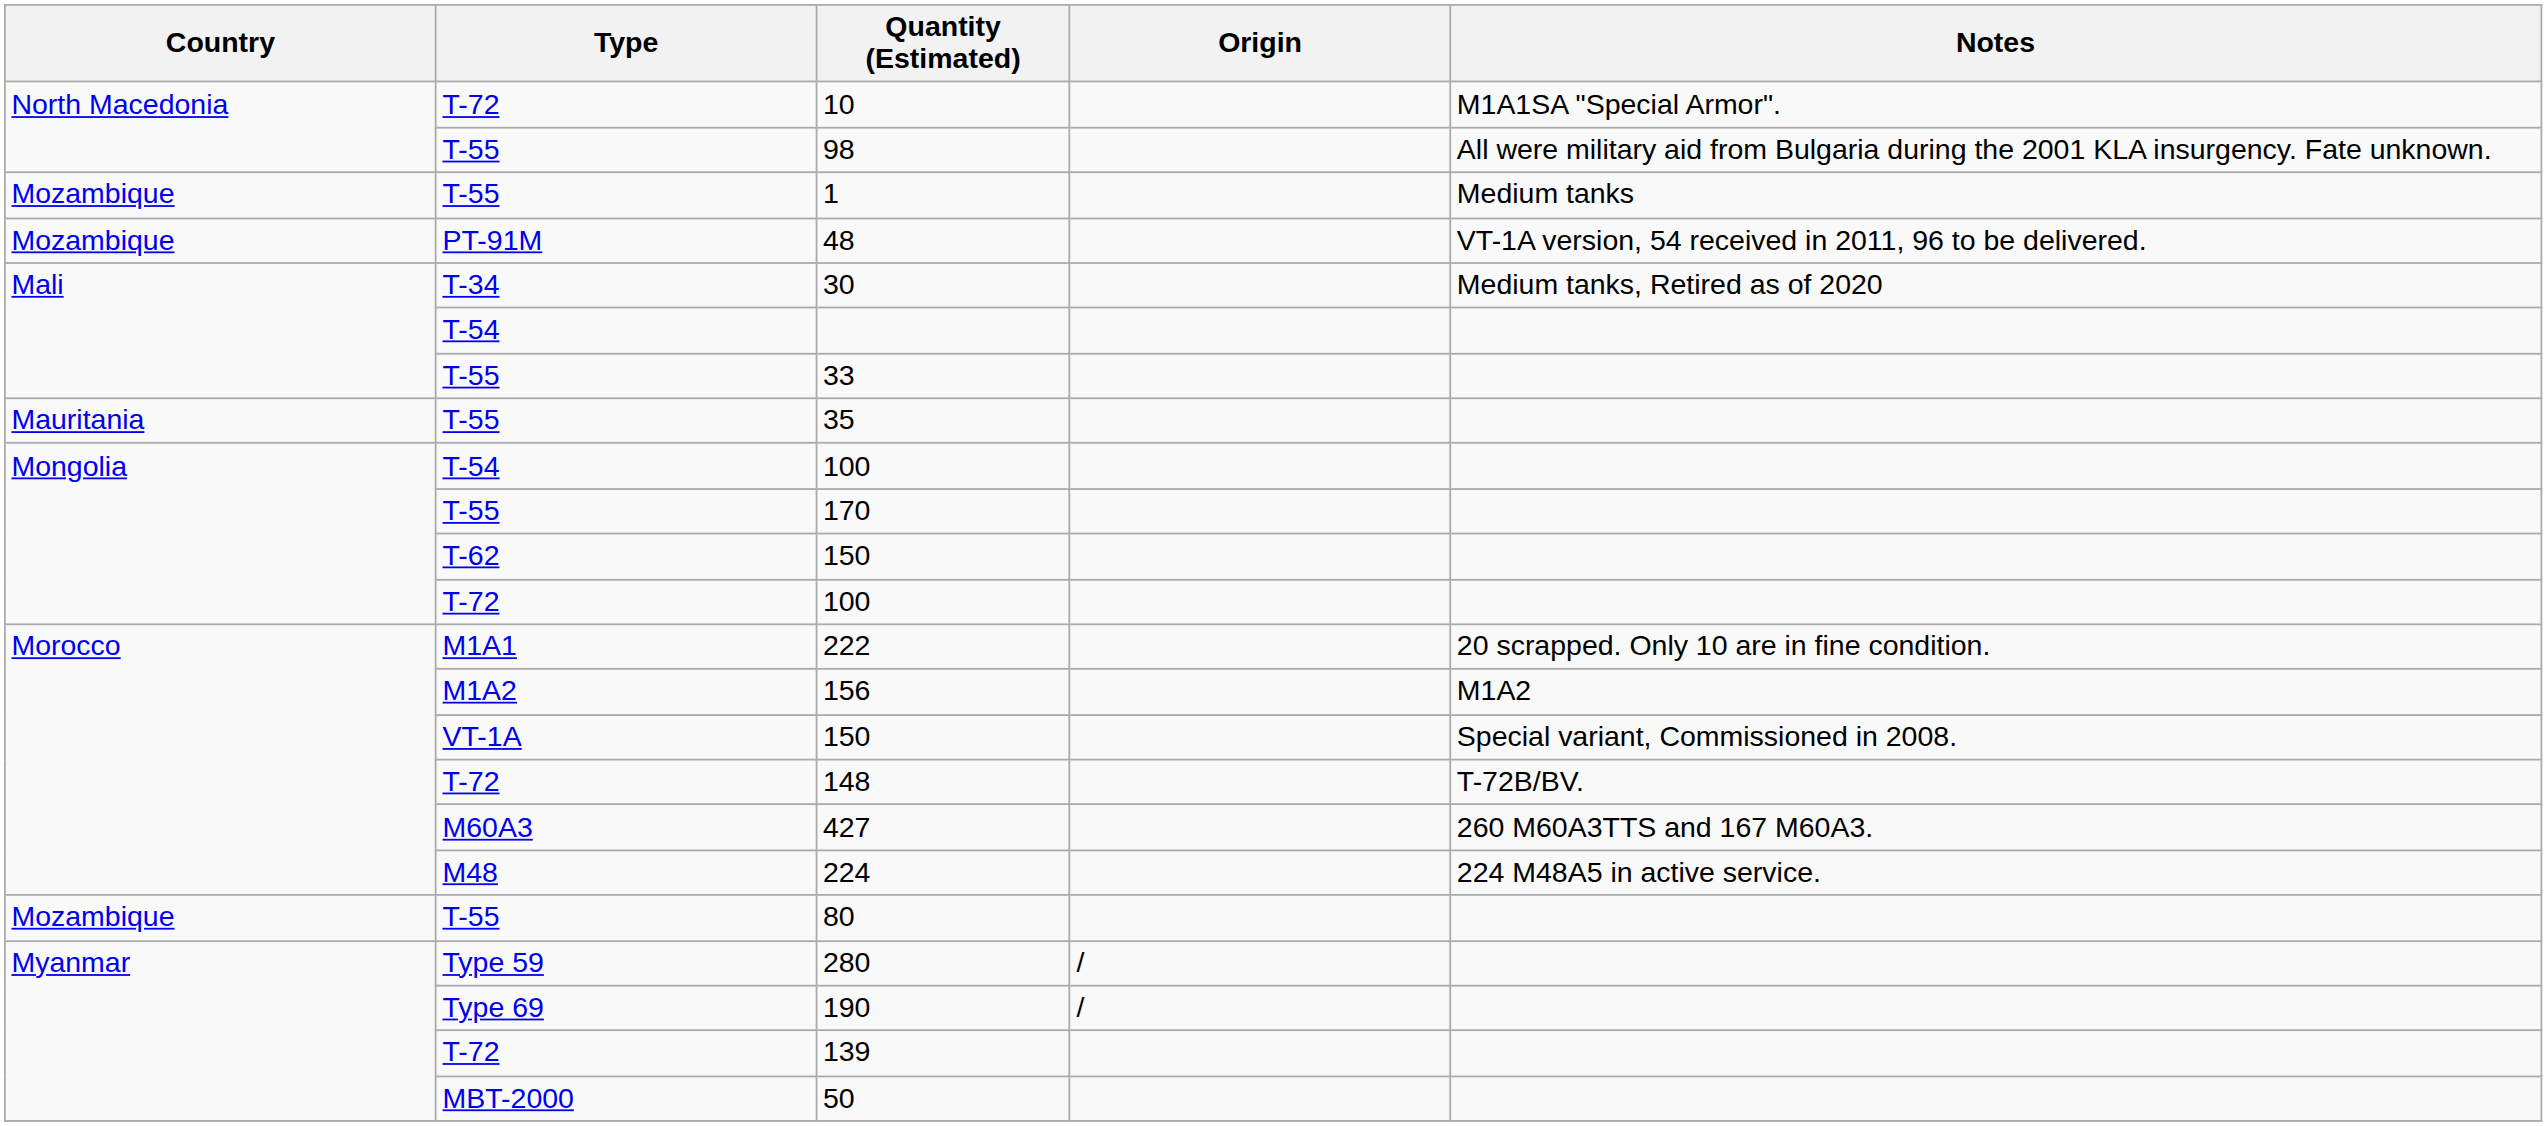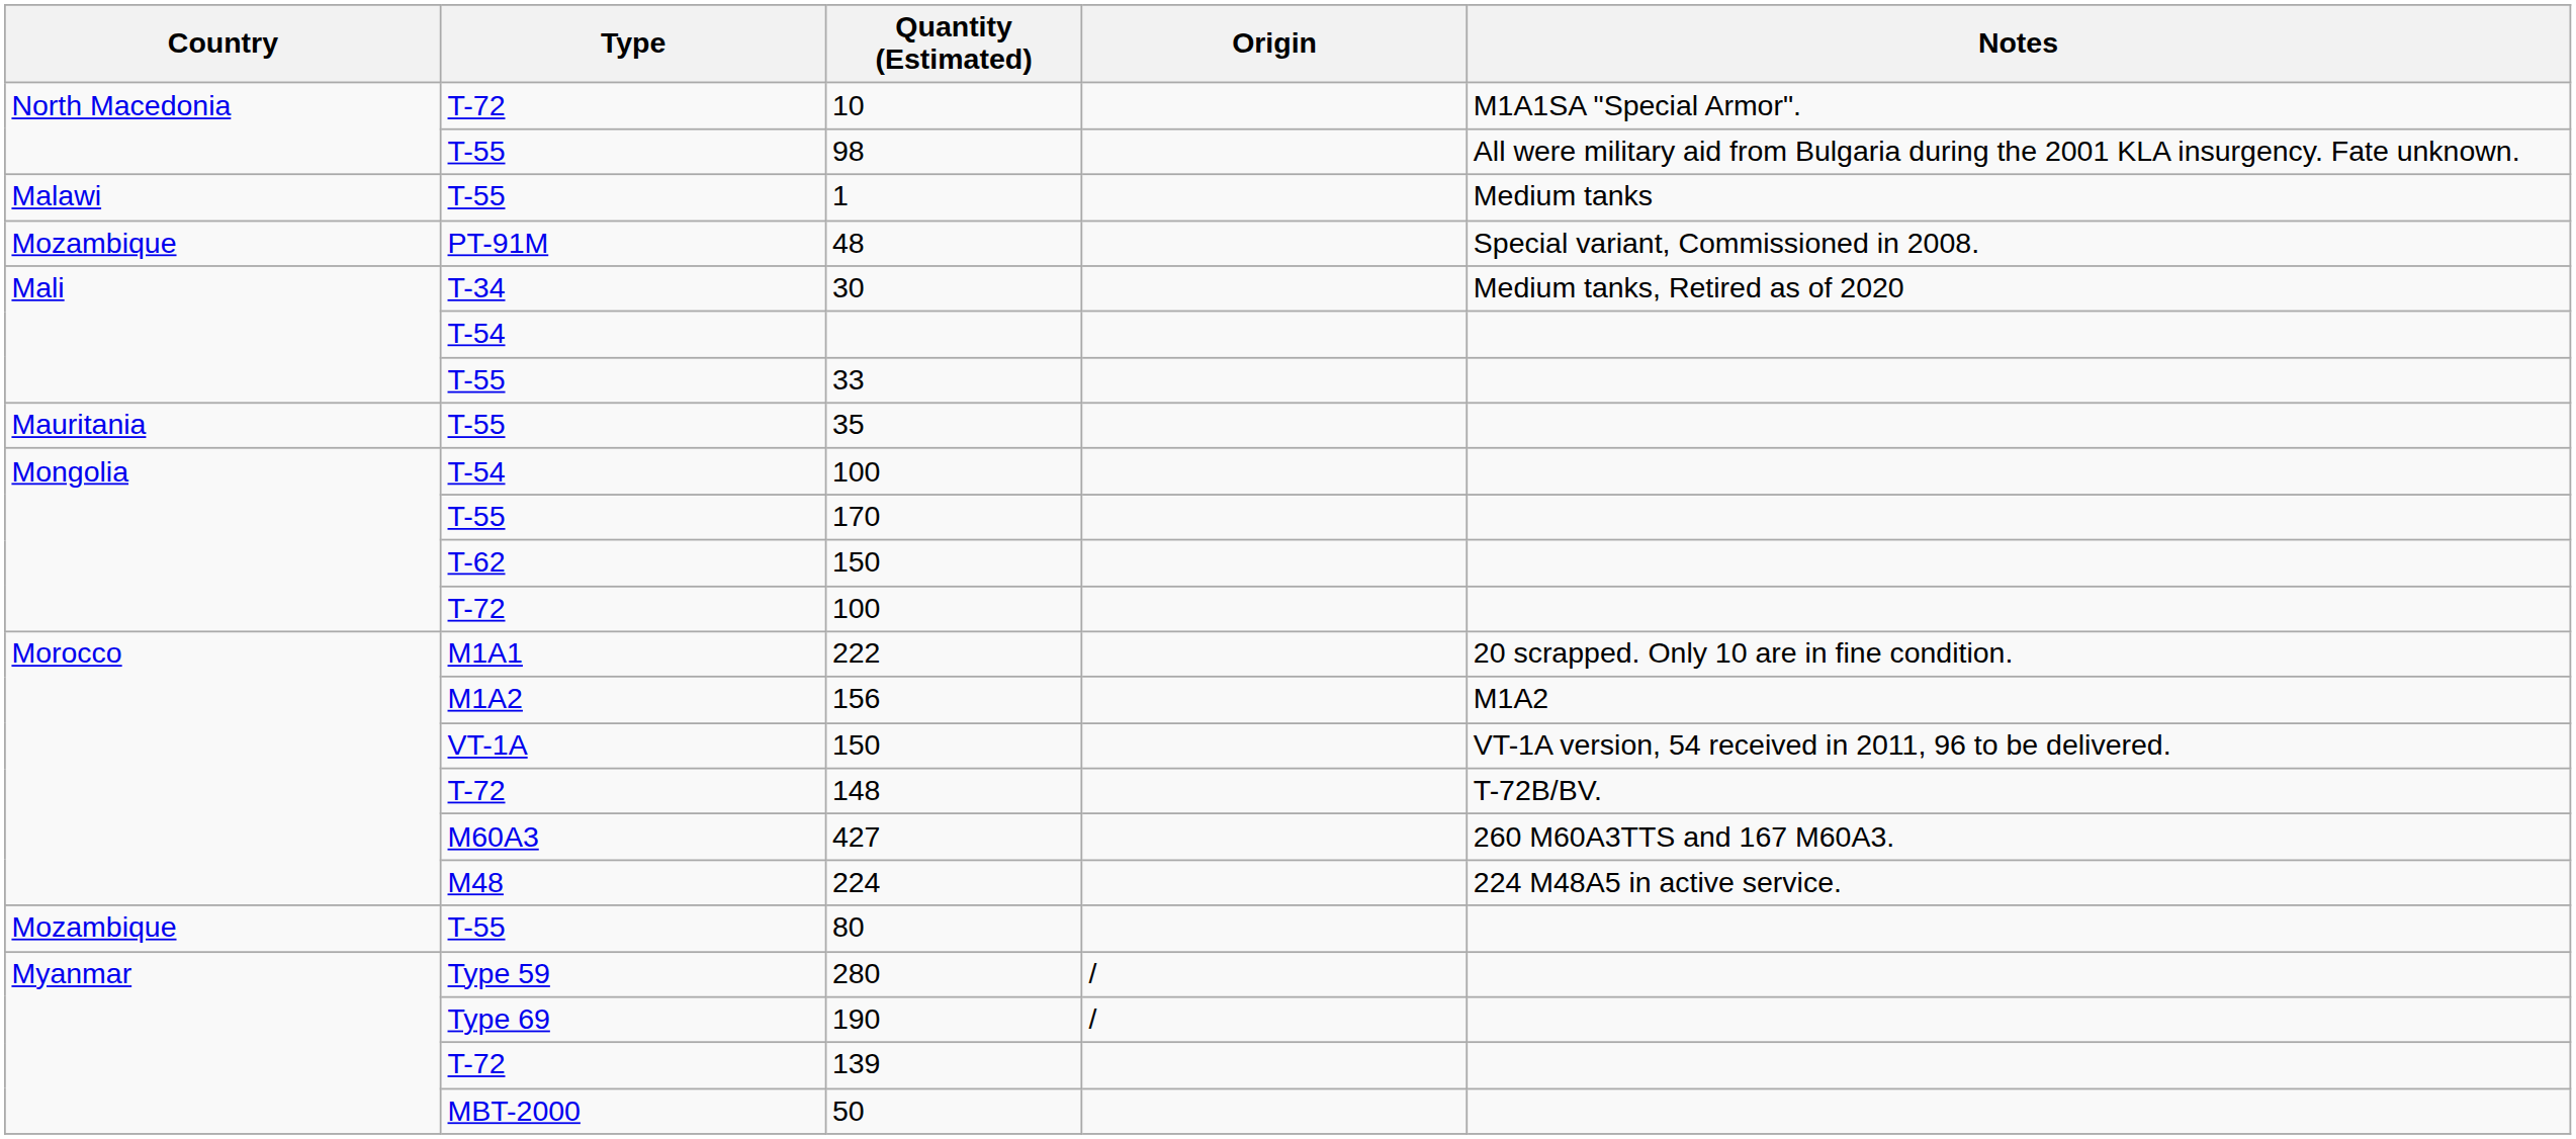 <table class="wikitable" Width="90%">
 <tr>
 <th width="17%">Country</th>
 <th width="15%">Type</th>
 <th width="10%">Quantity (Estimated)</th>
 <th width="15%">Origin</th>
 <th>Notes</th>
 </tr>
 <tr>
 <td rowspan="2" valign="top"><a href='#'>North Macedonia</a></td>
 <td><a href='#'>T-72</a></td>
 <td>10</td>
 <td></td>
 <td>M1A1SA "Special Armor".</td>
 </tr>
 <tr>
 <td><a href='#'>T-55</a></td>
 <td>98</td>
 <td></td>
 <td>All were military aid from Bulgaria during the 2001 KLA insurgency. Fate unknown.</td>
 </tr>
 <tr>
-<td rowspan="1" valign="top"><a href='#'>Mozambique</a></td>
+<td rowspan="1" valign="top"><a href='#'>Malawi</a></td>
 <td><a href='#'>T-55</a></td>
 <td>1</td>
 <td></td>
 <td>Medium tanks</td>
 </tr>
 <tr>
 <td rowspan="1" valign="top"><a href='#'>Mozambique</a></td>
 <td><a href='#'>PT-91M</a></td>
 <td>48</td>
 <td></td>
-<td>VT-1A version, 54 received in 2011, 96 to be delivered.</td>
+<td>Special variant, Commissioned in 2008.</td>
 </tr>
 <tr>
 <td rowspan="3" valign="top"><a href='#'>Mali</a></td>
 <td><a href='#'>T-34</a></td>
 <td>30</td>
 <td></td>
 <td>Medium tanks, Retired as of 2020</td>
 </tr>
 <tr>
 <td><a href='#'>T-54</a></td>
 <td></td>
 <td></td>
 <td></td>
 </tr>
 <tr>
 <td><a href='#'>T-55</a></td>
 <td>33</td>
 <td></td>
 <td></td>
 </tr>
 <tr>
 <td rowspan="1" valign="top"><a href='#'>Mauritania</a></td>
 <td><a href='#'>T-55</a></td>
 <td>35</td>
 <td></td>
 <td></td>
 </tr>
 <tr>
 <td rowspan="4" valign="top"><a href='#'>Mongolia</a></td>
 <td><a href='#'>T-54</a></td>
 <td>100</td>
 <td></td>
 <td></td>
 </tr>
 <tr>
 <td><a href='#'>T-55</a></td>
 <td>170</td>
 <td></td>
 <td></td>
 </tr>
 <tr>
 <td><a href='#'>T-62</a></td>
 <td>150</td>
 <td></td>
 <td></td>
 </tr>
 <tr>
 <td><a href='#'>T-72</a></td>
 <td>100</td>
 <td></td>
 <td></td>
 </tr>
 <tr>
 <td rowspan="6" valign="top"><a href='#'>Morocco</a></td>
 <td><a href='#'>M1A1</a></td>
 <td>222</td>
 <td></td>
 <td>20 scrapped. Only 10 are in fine condition.</td>
 </tr>
 <tr>
 <td><a href='#'>M1A2</a></td>
 <td>156</td>
 <td></td>
 <td>M1A2</td>
 </tr>
 <tr>
 <td><a href='#'>VT-1A</a></td>
 <td>150</td>
 <td> </td>
-<td>Special variant, Commissioned in 2008.</td>
+<td>VT-1A version, 54 received in 2011, 96 to be delivered.</td>
 </tr>
 <tr>
 <td><a href='#'>T-72</a></td>
 <td>148</td>
 <td></td>
 <td>T-72B/BV.</td>
 </tr>
 <tr>
 <td><a href='#'>M60A3</a></td>
 <td>427</td>
 <td></td>
 <td>260 M60A3TTS and 167 M60A3.</td>
 </tr>
 <tr>
 <td><a href='#'>M48</a></td>
 <td>224</td>
 <td></td>
 <td>224 M48A5 in active service.</td>
 </tr>
 <tr>
 <td rowspan="1" valign="top"><a href='#'>Mozambique</a></td>
 <td><a href='#'>T-55</a></td>
 <td>80</td>
 <td></td>
 <td></td>
 </tr>
 <tr>
 <td rowspan="4" valign="top"><a href='#'>Myanmar</a></td>
 <td><a href='#'>Type 59</a></td>
 <td>280</td>
 <td> /<br></td>
 <td></td>
 </tr>
 <tr>
 <td><a href='#'>Type 69</a></td>
 <td>190</td>
 <td> /<br></td>
 <td></td>
 </tr>
 <tr>
 <td><a href='#'>T-72</a></td>
 <td>139</td>
 <td></td>
 <td></td>
 </tr>
 <tr>
 <td><a href='#'>MBT-2000</a></td>
 <td>50</td>
 <td></td>
 <td></td>
 </tr>
 </table>
